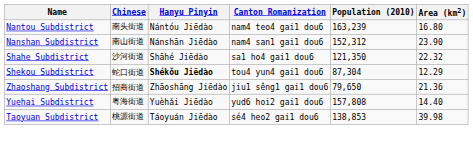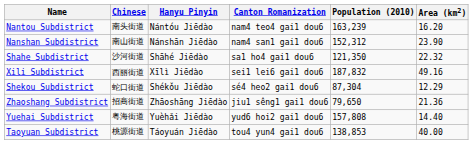 <table class="wikitable">
 <tr>
 <th>Name</th>
 <th><a href='#'>Chinese</a></th>
 <th><a href='#'>Hanyu Pinyin</a></th>
 <th><a href='#'>Canton Romanization</a></th>
 <th>Population (2010)</th>
 <th>Area (km<sup>2</sup>)</th>
 </tr>
 <tr>
 <td><a href='#'>Nantou Subdistrict</a></td>
 <td>南头街道</td>
 <td>Nántóu Jiēdào</td>
 <td>nam4 teo4 gai1 dou6</td>
 <td>163,239</td>
-<td>16.80</td>
+<td>16.20</td>
 </tr>
 <tr>
 <td><a href='#'>Nanshan Subdistrict</a></td>
 <td>南山街道</td>
 <td>Nánshān Jiēdào</td>
 <td>nam4 san1 gai1 dou6</td>
 <td>152,312</td>
 <td>23.90</td>
 </tr>
 <tr>
 <td><a href='#'>Shahe Subdistrict</a></td>
 <td>沙河街道</td>
 <td>Shāhé Jiēdào</td>
 <td>sa1 ho4 gai1 dou6</td>
 <td>121,350</td>
 <td>22.32</td>
 </tr>
 <tr>
+<td><a href='#'>Xili Subdistrict</a></td>
+<td>西丽街道</td>
+<td>Xīlì Jiēdào</td>
+<td>sei1 lei6 gai1 dou6</td>
+<td>187,832</td>
+<td>49.16</td>
+</tr>
+<tr>
 <td><a href='#'>Shekou Subdistrict</a></td>
 <td>蛇口街道</td>
-<td><strong>Shékǒu Jiēdào</strong></td>
-<td>tou4 yun4 gai1 dou6</td>
+<td>Shékǒu Jiēdào</td>
+<td>sé4 heo2 gai1 dou6</td>
 <td>87,304</td>
 <td>12.29</td>
 </tr>
 <tr>
 <td><a href='#'>Zhaoshang Subdistrict</a></td>
 <td>招商街道</td>
 <td>Zhāoshāng Jiēdào</td>
 <td>jiu1 sêng1 gai1 dou6</td>
 <td>79,650</td>
 <td>21.36</td>
 </tr>
 <tr>
 <td><a href='#'>Yuehai Subdistrict</a></td>
 <td>粤海街道</td>
 <td>Yuèhǎi Jiēdào</td>
 <td>yud6 hoi2 gai1 dou6</td>
 <td>157,808</td>
 <td>14.40</td>
 </tr>
 <tr>
 <td><a href='#'>Taoyuan Subdistrict</a></td>
 <td>桃源街道</td>
 <td>Táoyuán Jiēdào</td>
-<td>sé4 heo2 gai1 dou6</td>
+<td>tou4 yun4 gai1 dou6</td>
 <td>138,853</td>
-<td>39.98</td>
+<td>40.00</td>
 </tr>
 </table>
